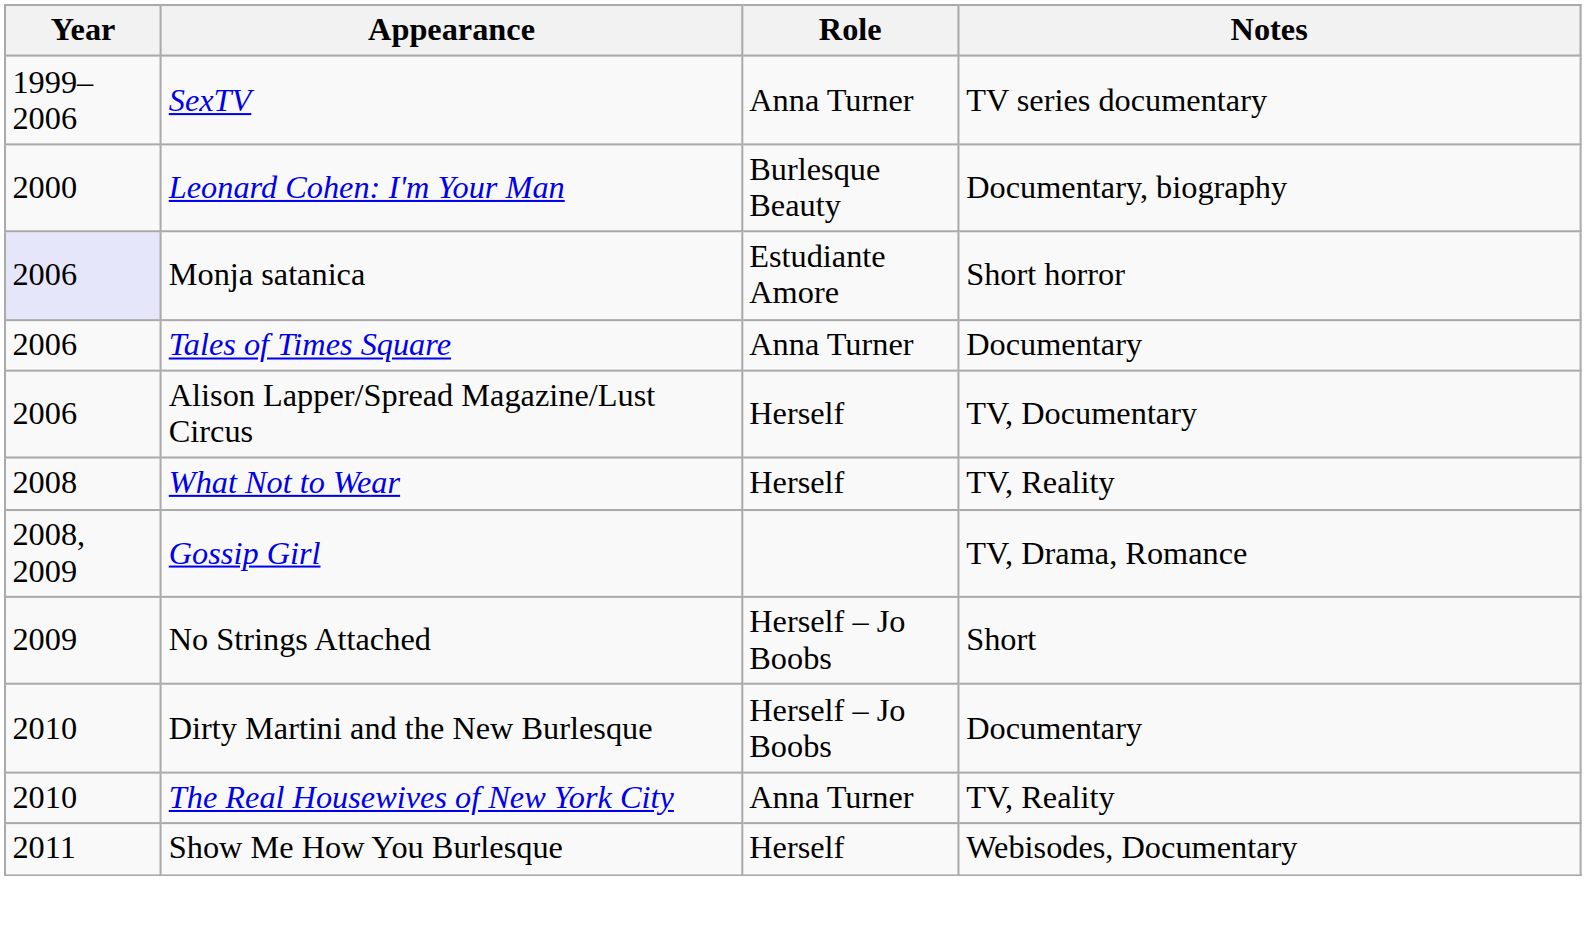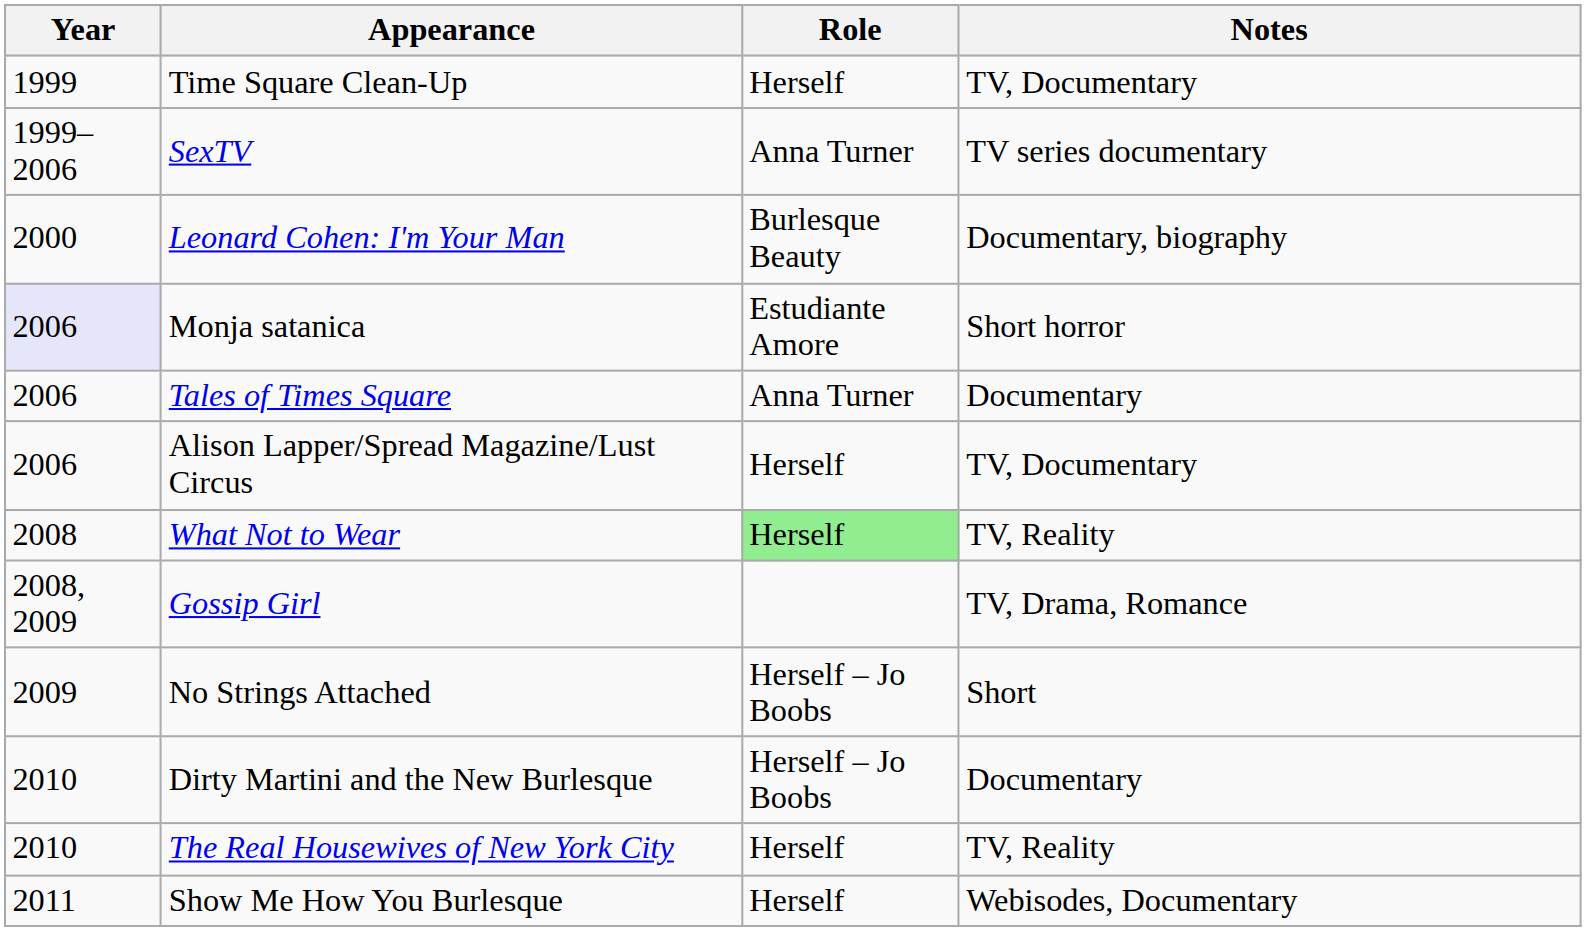 <table class="wikitable plainrowheaders sortable" cellpadding="3">
 <tr bgcolor="#CCCCCC">
 <th scope="col" width="70">Year</th>
 <th scope="col" class="unsortable" width="280">Appearance</th>
 <th scope="col" class="unsortable" width="100">Role</th>
 <th scope="col" class="unsortable" width="300">Notes</th>
+</tr>
+<tr>
+<td rowspan="1">1999</td>
+<td>Time Square Clean-Up</td>
+<td>Herself</td>
+<td>TV, Documentary</td>
 </tr>
 <tr>
 <td rowspan="1">1999–2006</td>
 <td><em><a href='#'>SexTV</a></em></td>
 <td>Anna Turner</td>
 <td>TV series documentary</td>
 </tr>
 <tr>
 <td rowspan="1">2000</td>
 <td><em><a href='#'>Leonard Cohen: I'm Your Man</a></em></td>
 <td>Burlesque Beauty</td>
 <td>Documentary, biography</td>
 </tr>
 <tr>
 <td rowspan="1" style="background: lavender;">2006</td>
 <td>Monja satanica</td>
 <td>Estudiante Amore</td>
 <td>Short horror</td>
 </tr>
 <tr>
 <td rowspan="1">2006</td>
 <td><a href='#'><em>Tales of Times Square</em></a></td>
 <td>Anna Turner</td>
 <td>Documentary</td>
 </tr>
 <tr>
 <td rowspan="1">2006</td>
 <td>Alison Lapper/Spread Magazine/Lust Circus</td>
 <td>Herself</td>
 <td>TV, Documentary</td>
 </tr>
 <tr>
 <td rowspan="1">2008</td>
 <td><a href='#'><em>What Not to Wear</em></a></td>
-<td>Herself</td>
+<td style="background: lightgreen;">Herself</td>
 <td>TV, Reality</td>
 </tr>
 <tr>
 <td rowspan="1">2008, 2009</td>
 <td><em><a href='#'>Gossip Girl</a></em></td>
 <td></td>
 <td>TV, Drama, Romance</td>
 </tr>
 <tr>
 <td rowspan="1">2009</td>
 <td>No Strings Attached</td>
 <td>Herself – Jo Boobs</td>
 <td>Short</td>
 </tr>
 <tr>
 <td rowspan="1">2010</td>
 <td>Dirty Martini and the New Burlesque</td>
 <td>Herself – Jo Boobs</td>
 <td>Documentary</td>
 </tr>
 <tr>
 <td rowspan="1">2010</td>
 <td><em><a href='#'>The Real Housewives of New York City</a></em></td>
-<td>Anna Turner</td>
+<td>Herself</td>
 <td>TV, Reality</td>
 </tr>
 <tr>
 <td rowspan="1">2011</td>
 <td>Show Me How You Burlesque</td>
 <td>Herself</td>
 <td>Webisodes, Documentary</td>
 </tr>
 <tr |>
 </tr>
 </table>
